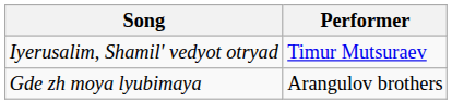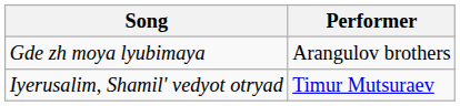 <table border=1 class="wikitable">
 <tr>
 <th style="background:MediumSpringGray "><strong>Song</strong></th>
 <th style="background:MediumSpringGray "><strong>Performer</strong></th>
 </tr>
 <tr>
+<td><em>Gde zh moya lyubimaya</em></td>
+<td>Arangulov brothers</td>
+</tr>
+<tr>
 <td><em>Iyerusalim</em>, <em>Shamil' vedyot otryad</em></td>
 <td><a href='#'>Timur Mutsuraev</a></td>
 </tr>
-<tr>
-<td><em>Gde zh moya lyubimaya</em></td>
-<td>Arangulov brothers</td>
-</tr>
 </table>
